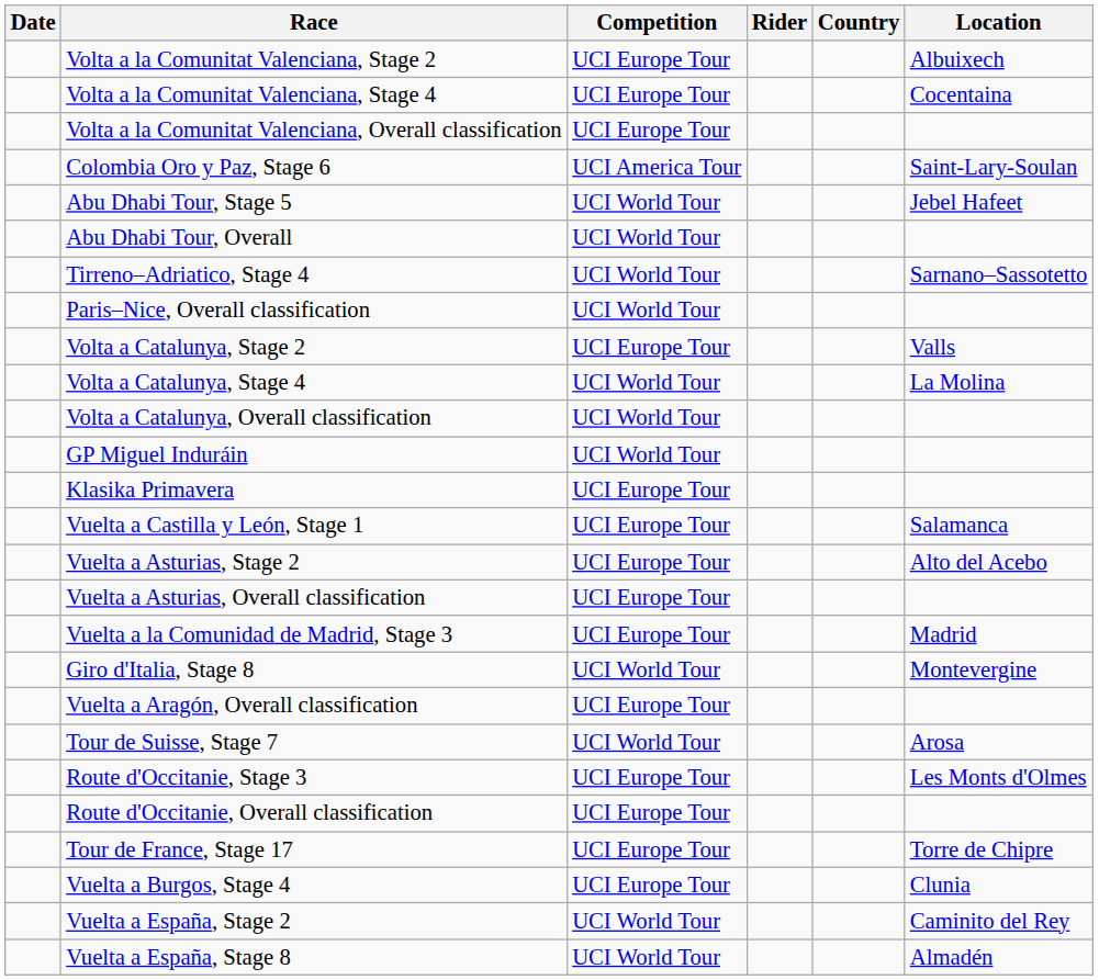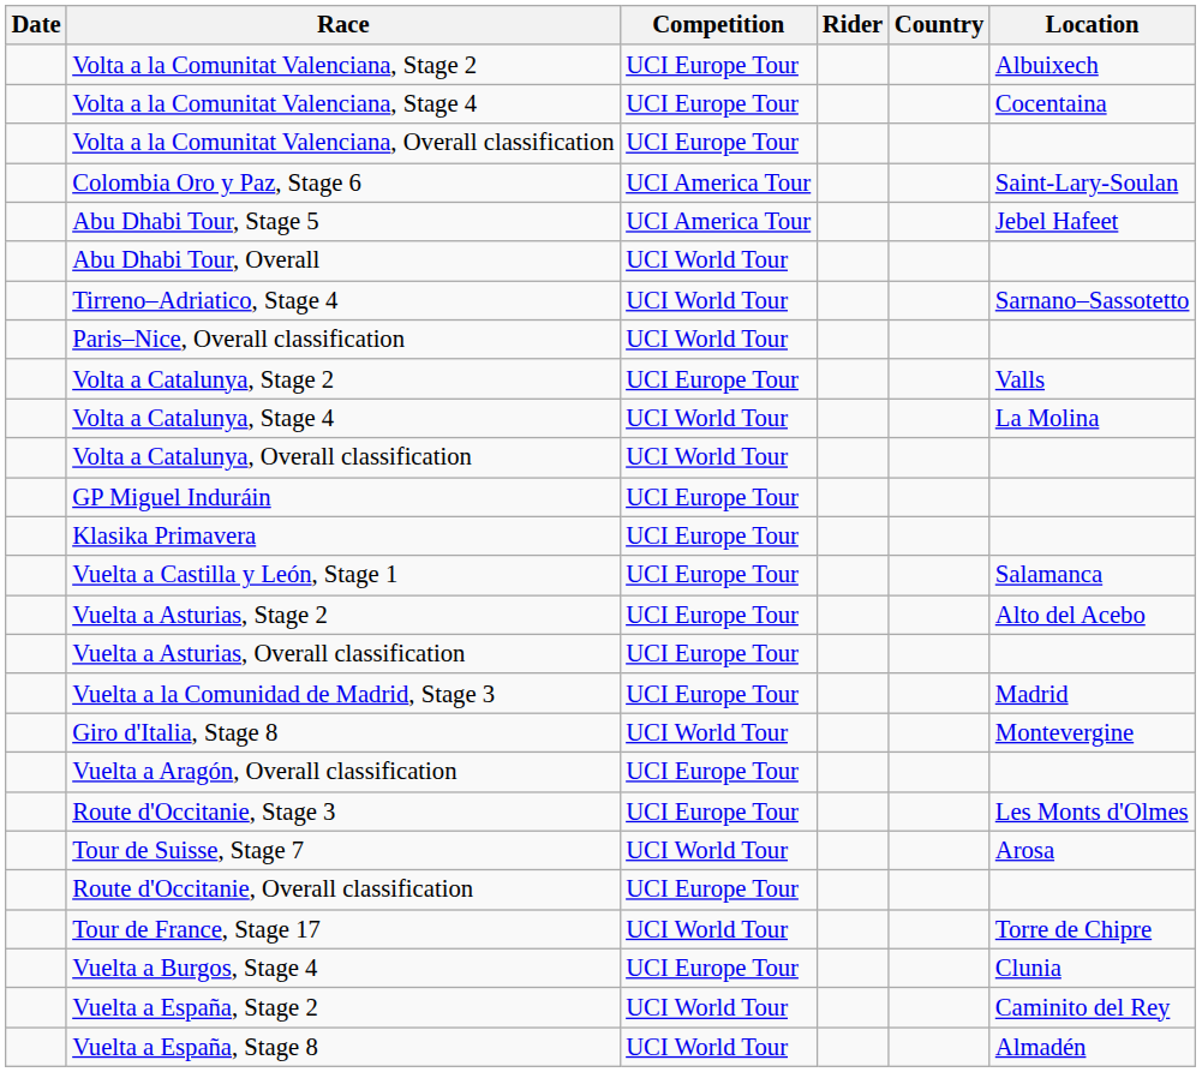 <table class="wikitable sortable">
 <tr>
 <th>Date</th>
 <th>Race</th>
 <th>Competition</th>
 <th>Rider</th>
 <th>Country</th>
 <th>Location</th>
 </tr>
 <tr>
 <td></td>
 <td><a href='#'>Volta a la Comunitat Valenciana</a>, Stage 2</td>
 <td><a href='#'>UCI Europe Tour</a></td>
 <td></td>
 <td></td>
 <td><a href='#'>Albuixech</a></td>
 </tr>
 <tr>
 <td></td>
 <td><a href='#'>Volta a la Comunitat Valenciana</a>, Stage 4</td>
 <td><a href='#'>UCI Europe Tour</a></td>
 <td></td>
 <td></td>
 <td><a href='#'>Cocentaina</a></td>
 </tr>
 <tr>
 <td></td>
 <td><a href='#'>Volta a la Comunitat Valenciana</a>, Overall classification</td>
 <td><a href='#'>UCI Europe Tour</a></td>
 <td></td>
 <td></td>
 <td></td>
 </tr>
 <tr>
 <td></td>
 <td><a href='#'>Colombia Oro y Paz</a>, Stage 6</td>
 <td><a href='#'>UCI America Tour</a></td>
 <td></td>
 <td></td>
 <td><a href='#'>Saint-Lary-Soulan</a></td>
 </tr>
 <tr>
 <td></td>
 <td><a href='#'>Abu Dhabi Tour</a>, Stage 5</td>
-<td><a href='#'>UCI World Tour</a></td>
+<td><a href='#'>UCI America Tour</a></td>
 <td></td>
 <td></td>
 <td><a href='#'>Jebel Hafeet</a></td>
 </tr>
 <tr>
 <td></td>
 <td><a href='#'>Abu Dhabi Tour</a>, Overall</td>
 <td><a href='#'>UCI World Tour</a></td>
 <td></td>
 <td></td>
 <td></td>
 </tr>
 <tr>
 <td></td>
 <td><a href='#'>Tirreno–Adriatico</a>, Stage 4</td>
 <td><a href='#'>UCI World Tour</a></td>
 <td></td>
 <td></td>
 <td><a href='#'>Sarnano–Sassotetto</a></td>
 </tr>
 <tr>
 <td></td>
 <td><a href='#'>Paris–Nice</a>, Overall classification</td>
 <td><a href='#'>UCI World Tour</a></td>
 <td></td>
 <td></td>
 <td></td>
 </tr>
 <tr>
 <td></td>
 <td><a href='#'>Volta a Catalunya</a>, Stage 2</td>
 <td><a href='#'>UCI Europe Tour</a></td>
 <td></td>
 <td></td>
 <td><a href='#'>Valls</a></td>
 </tr>
 <tr>
 <td></td>
 <td><a href='#'>Volta a Catalunya</a>, Stage 4</td>
 <td><a href='#'>UCI World Tour</a></td>
 <td></td>
 <td></td>
 <td><a href='#'>La Molina</a></td>
 </tr>
 <tr>
 <td></td>
 <td><a href='#'>Volta a Catalunya</a>, Overall classification</td>
 <td><a href='#'>UCI World Tour</a></td>
 <td></td>
 <td></td>
 <td></td>
 </tr>
 <tr>
 <td></td>
 <td><a href='#'>GP Miguel Induráin</a></td>
-<td><a href='#'>UCI World Tour</a></td>
+<td><a href='#'>UCI Europe Tour</a></td>
 <td></td>
 <td></td>
 <td></td>
 </tr>
 <tr>
 <td></td>
 <td><a href='#'>Klasika Primavera</a></td>
 <td><a href='#'>UCI Europe Tour</a></td>
 <td></td>
 <td></td>
 <td></td>
 </tr>
 <tr>
 <td></td>
 <td><a href='#'>Vuelta a Castilla y León</a>, Stage 1</td>
 <td><a href='#'>UCI Europe Tour</a></td>
 <td></td>
 <td></td>
 <td><a href='#'>Salamanca</a></td>
 </tr>
 <tr>
 <td></td>
 <td><a href='#'>Vuelta a Asturias</a>, Stage 2</td>
 <td><a href='#'>UCI Europe Tour</a></td>
 <td></td>
 <td></td>
 <td><a href='#'>Alto del Acebo</a></td>
 </tr>
 <tr>
 <td></td>
 <td><a href='#'>Vuelta a Asturias</a>, Overall classification</td>
 <td><a href='#'>UCI Europe Tour</a></td>
 <td></td>
 <td></td>
 <td></td>
 </tr>
 <tr>
 <td></td>
 <td><a href='#'>Vuelta a la Comunidad de Madrid</a>, Stage 3</td>
 <td><a href='#'>UCI Europe Tour</a></td>
 <td></td>
 <td></td>
 <td><a href='#'>Madrid</a></td>
 </tr>
 <tr>
 <td></td>
 <td><a href='#'>Giro d'Italia</a>, Stage 8</td>
 <td><a href='#'>UCI World Tour</a></td>
 <td></td>
 <td></td>
 <td><a href='#'>Montevergine</a></td>
 </tr>
 <tr>
 <td></td>
 <td><a href='#'>Vuelta a Aragón</a>, Overall classification</td>
 <td><a href='#'>UCI Europe Tour</a></td>
 <td></td>
 <td></td>
 <td></td>
 </tr>
 <tr>
 <td></td>
+<td><a href='#'>Route d'Occitanie</a>, Stage 3</td>
+<td><a href='#'>UCI Europe Tour</a></td>
+<td></td>
+<td></td>
+<td><a href='#'>Les Monts d'Olmes</a></td>
+</tr>
+<tr>
+<td></td>
 <td><a href='#'>Tour de Suisse</a>, Stage 7</td>
 <td><a href='#'>UCI World Tour</a></td>
 <td></td>
 <td></td>
 <td><a href='#'>Arosa</a></td>
-</tr>
-<tr>
-<td></td>
-<td><a href='#'>Route d'Occitanie</a>, Stage 3</td>
-<td><a href='#'>UCI Europe Tour</a></td>
-<td></td>
-<td></td>
-<td><a href='#'>Les Monts d'Olmes</a></td>
 </tr>
 <tr>
 <td></td>
 <td><a href='#'>Route d'Occitanie</a>, Overall classification</td>
 <td><a href='#'>UCI Europe Tour</a></td>
 <td></td>
 <td></td>
 <td></td>
 </tr>
 <tr>
 <td></td>
 <td><a href='#'>Tour de France</a>, Stage 17</td>
-<td><a href='#'>UCI Europe Tour</a></td>
+<td><a href='#'>UCI World Tour</a></td>
 <td></td>
 <td></td>
 <td><a href='#'>Torre de Chipre</a></td>
 </tr>
 <tr>
 <td></td>
 <td><a href='#'>Vuelta a Burgos</a>, Stage 4</td>
 <td><a href='#'>UCI Europe Tour</a></td>
 <td></td>
 <td></td>
 <td><a href='#'>Clunia</a></td>
 </tr>
 <tr>
 <td></td>
 <td><a href='#'>Vuelta a España</a>, Stage 2</td>
 <td><a href='#'>UCI World Tour</a></td>
 <td></td>
 <td></td>
 <td><a href='#'>Caminito del Rey</a></td>
 </tr>
 <tr>
 <td></td>
 <td><a href='#'>Vuelta a España</a>, Stage 8</td>
 <td><a href='#'>UCI World Tour</a></td>
 <td></td>
 <td></td>
 <td><a href='#'>Almadén</a></td>
 </tr>
 </table>
